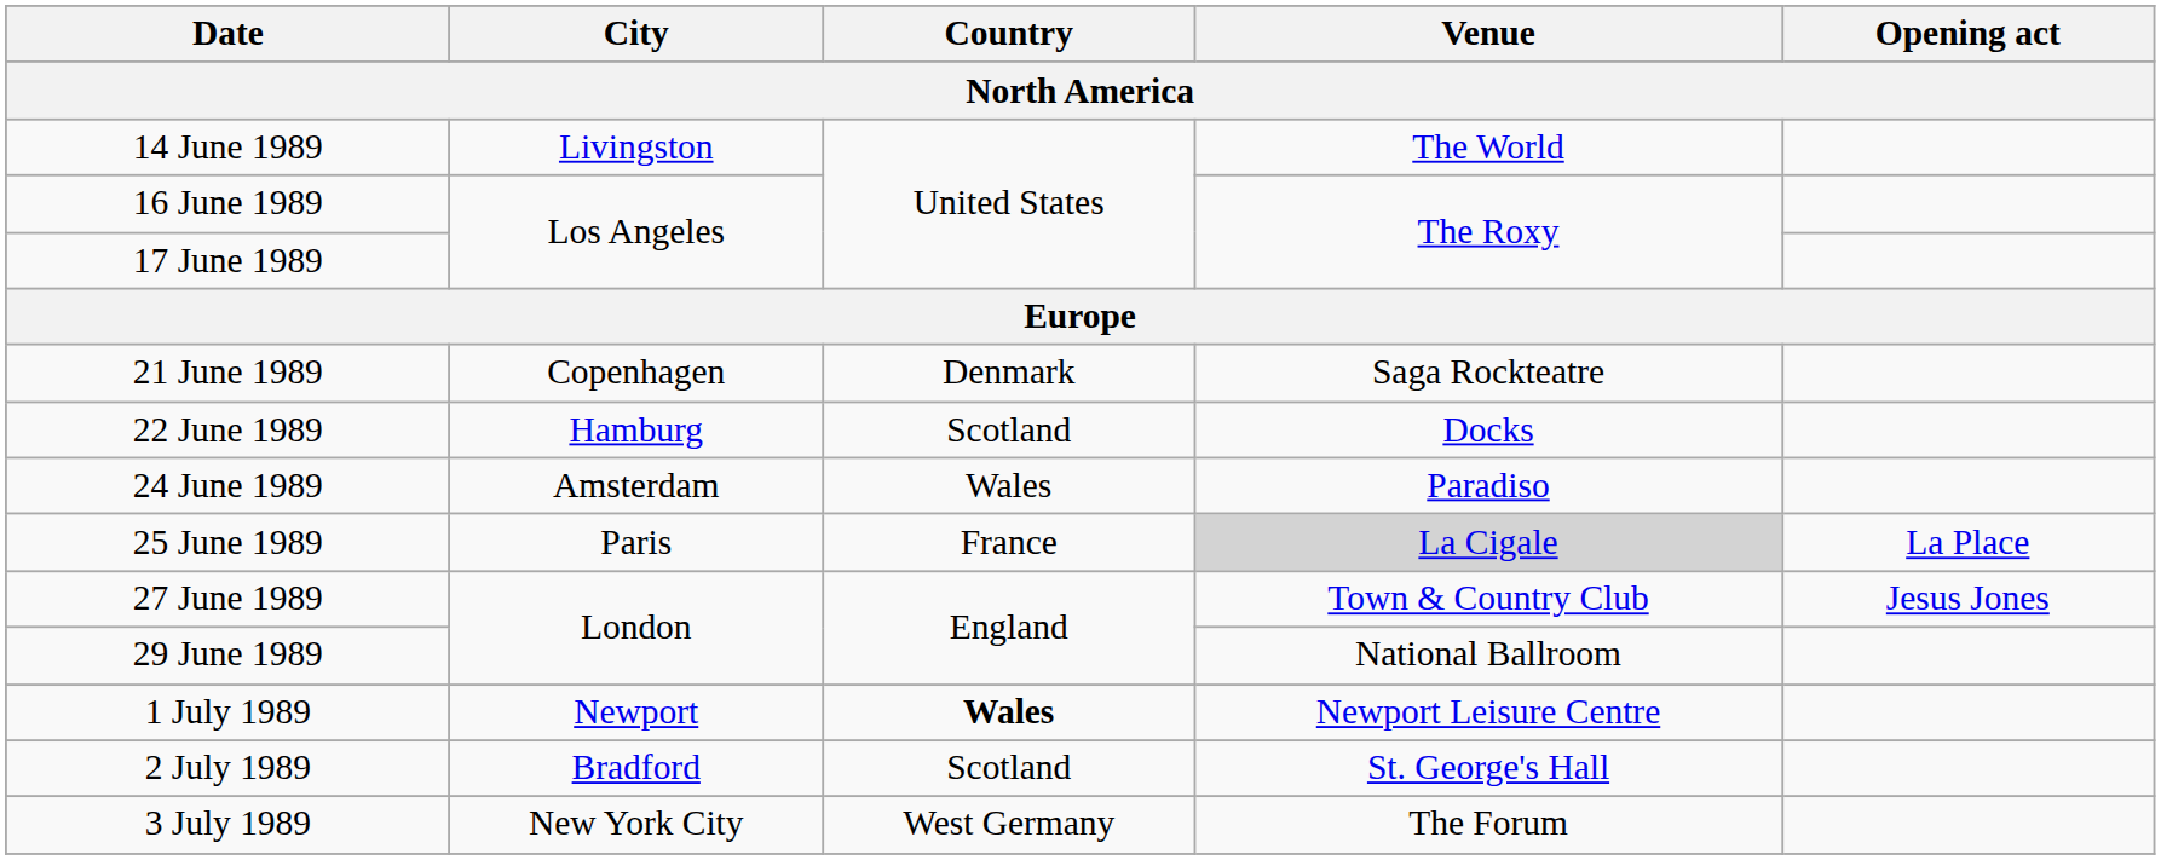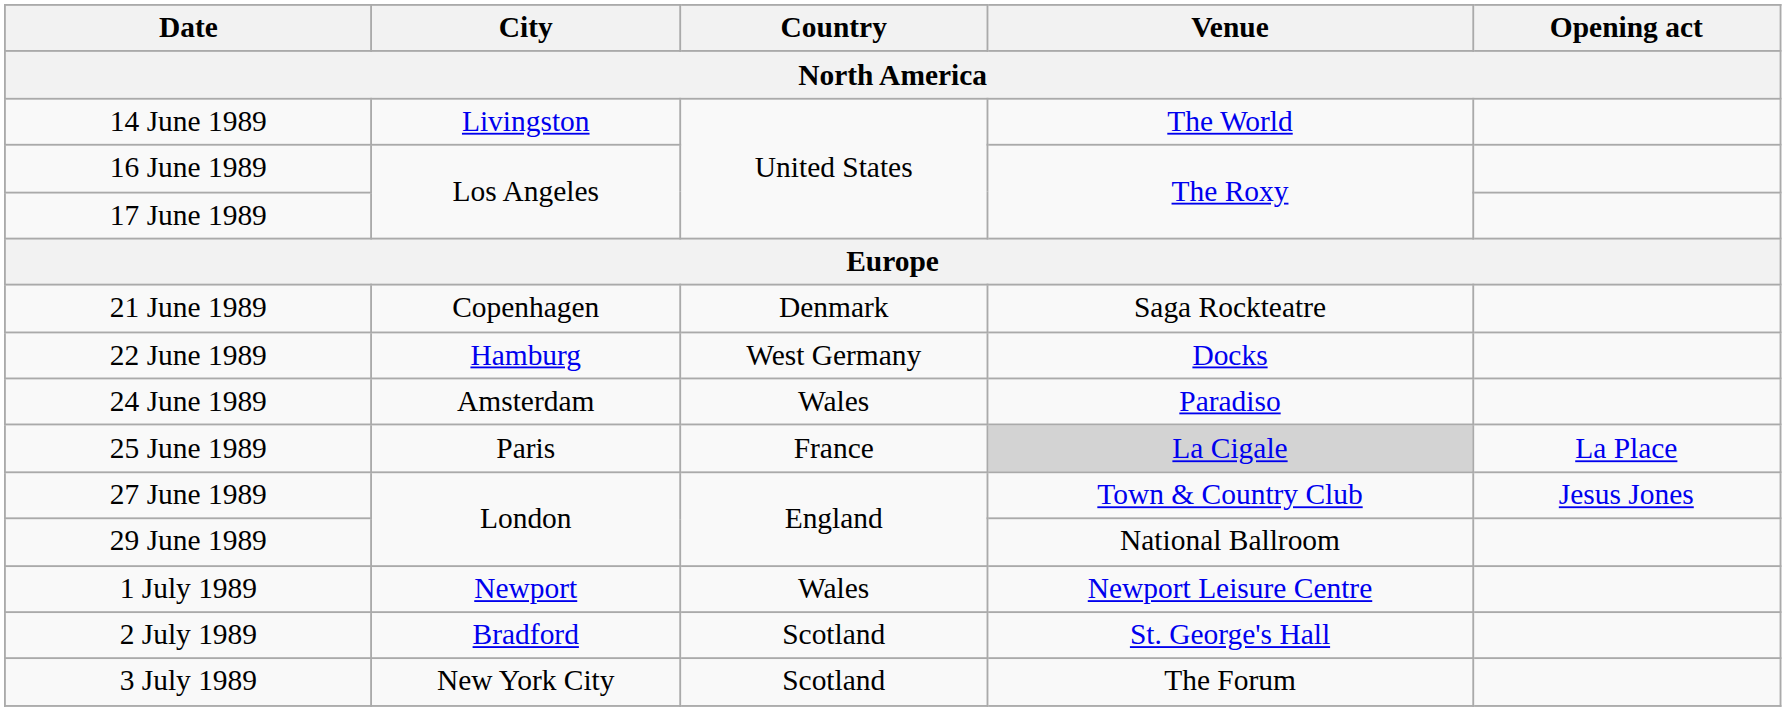 <table class="wikitable" style="text-align:center;">
 <tr>
 <th scope="col" style="width:12em;">Date</th>
 <th scope="col" style="width:10em;">City</th>
 <th scope="col" style="width:10em;">Country</th>
 <th scope="col" style="width:16em;">Venue</th>
 <th scope="col" style="width:10em;">Opening act</th>
 </tr>
 <tr>
 <th colspan="5">North America</th>
 </tr>
 <tr>
 <td>14 June 1989</td>
 <td><a href='#'>Livingston</a></td>
 <td rowspan="3">United States</td>
 <td><a href='#'>The World</a></td>
 <td></td>
 </tr>
 <tr>
 <td>16 June 1989</td>
 <td rowspan="2">Los Angeles</td>
 <td rowspan="2"><a href='#'>The Roxy</a></td>
 <td></td>
 </tr>
 <tr>
 <td>17 June 1989</td>
 <td></td>
 </tr>
 <tr>
 <th colspan="5">Europe</th>
 </tr>
 <tr>
 <td>21 June 1989</td>
 <td>Copenhagen</td>
 <td>Denmark</td>
 <td>Saga Rockteatre</td>
 <td></td>
 </tr>
 <tr>
 <td>22 June 1989</td>
 <td><a href='#'>Hamburg</a></td>
-<td>Scotland</td>
+<td>West Germany</td>
 <td><a href='#'>Docks</a></td>
 <td></td>
 </tr>
 <tr>
 <td>24 June 1989</td>
 <td>Amsterdam</td>
 <td>Wales</td>
 <td><a href='#'>Paradiso</a></td>
 <td></td>
 </tr>
 <tr>
 <td>25 June 1989</td>
 <td>Paris</td>
 <td>France</td>
 <td style="background: lightgrey;"><a href='#'>La Cigale</a></td>
 <td><a href='#'>La Place</a></td>
 </tr>
 <tr>
 <td>27 June 1989</td>
 <td rowspan="2">London</td>
 <td rowspan="2">England</td>
 <td><a href='#'>Town & Country Club</a></td>
 <td><a href='#'>Jesus Jones</a></td>
 </tr>
 <tr>
 <td>29 June 1989</td>
 <td>National Ballroom</td>
 <td></td>
 </tr>
 <tr>
 <td>1 July 1989</td>
 <td><a href='#'>Newport</a></td>
-<td><strong>Wales</strong></td>
+<td>Wales</td>
 <td><a href='#'>Newport Leisure Centre</a></td>
 <td></td>
 </tr>
 <tr>
 <td>2 July 1989</td>
 <td><a href='#'>Bradford</a></td>
 <td>Scotland</td>
 <td><a href='#'>St. George's Hall</a></td>
 <td></td>
 </tr>
 <tr>
 <td>3 July 1989</td>
 <td>New York City</td>
-<td>West Germany</td>
+<td>Scotland</td>
 <td>The Forum</td>
 <td></td>
 </tr>
 </table>
